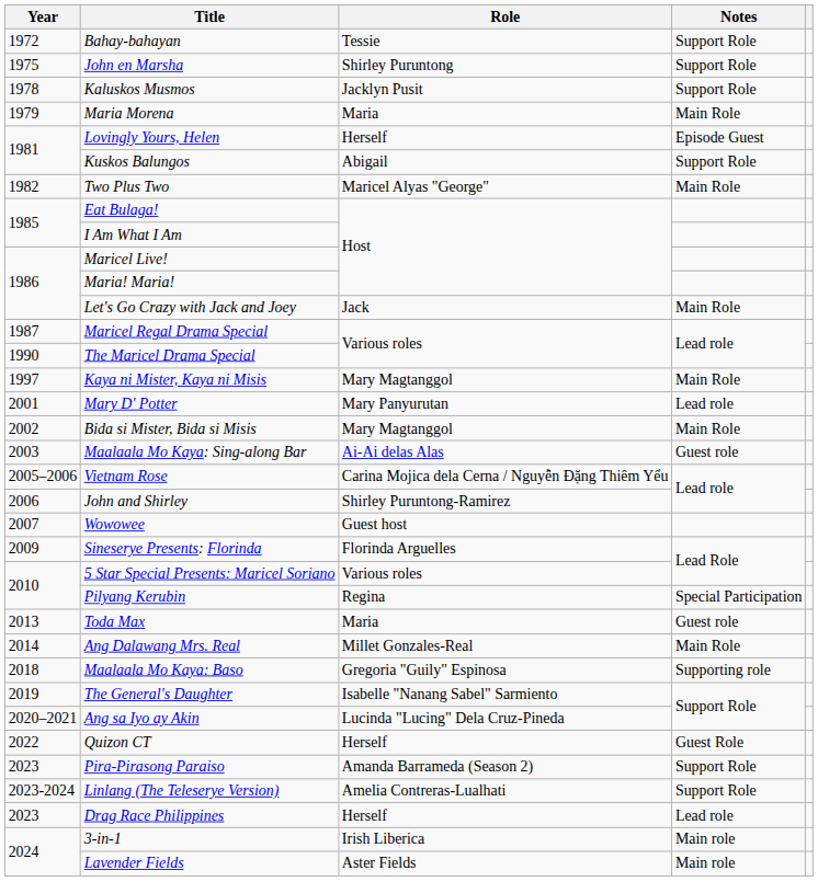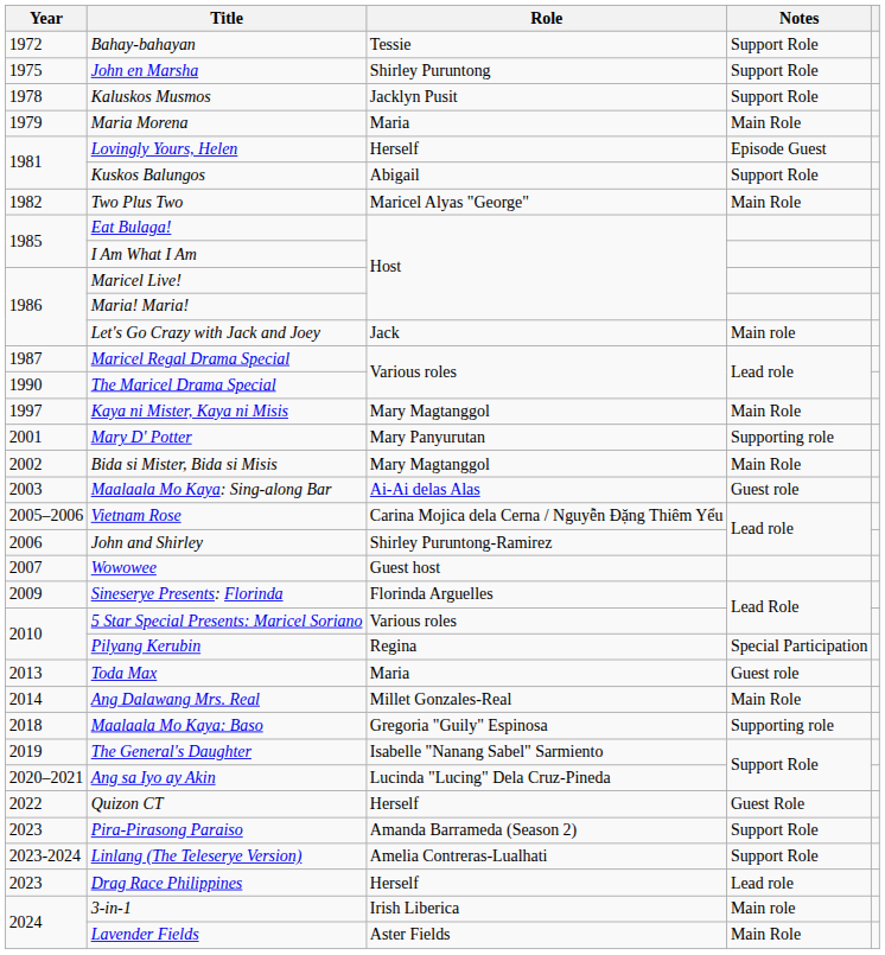 <table class="wikitable sortable plainrowheaders">
 <tr style="background:#ccc; text-align:center;">
 <th scope="col">Year</th>
 <th scope="col">Title</th>
 <th scope="col">Role</th>
 <th scope="col" class="unsortable">Notes</th>
 <th scope="col" class="unsortable"></th>
 </tr>
 <tr>
 <td>1972</td>
 <td><em>Bahay-bahayan</em></td>
 <td>Tessie</td>
 <td>Support Role</td>
 <td></td>
 </tr>
 <tr>
 <td>1975</td>
 <td><em><a href='#'>John en Marsha</a></em></td>
 <td>Shirley Puruntong</td>
 <td>Support Role</td>
 <td></td>
 </tr>
 <tr>
 <td>1978</td>
 <td><em>Kaluskos Musmos</em></td>
 <td>Jacklyn Pusit</td>
 <td>Support Role</td>
 <td></td>
 </tr>
 <tr>
 <td>1979</td>
 <td><em>Maria Morena</em></td>
 <td>Maria</td>
 <td>Main Role</td>
 <td></td>
 </tr>
 <tr>
 <td rowspan="2">1981</td>
 <td><em><a href='#'>Lovingly Yours, Helen</a></em></td>
 <td>Herself</td>
 <td>Episode Guest</td>
 <td></td>
 </tr>
 <tr>
 <td><em>Kuskos Balungos</em></td>
 <td>Abigail</td>
 <td>Support Role</td>
 <td></td>
 </tr>
 <tr>
 <td>1982</td>
 <td><em>Two Plus Two</em></td>
 <td>Maricel Alyas "George"</td>
 <td>Main Role</td>
 <td></td>
 </tr>
 <tr>
 <td rowspan="2">1985</td>
 <td><em><a href='#'>Eat Bulaga!</a></em></td>
 <td rowspan="4">Host</td>
 <td></td>
 <td></td>
 </tr>
 <tr>
 <td><em>I Am What I Am</em></td>
 <td></td>
 <td></td>
 </tr>
 <tr>
 <td rowspan="3">1986</td>
 <td><em>Maricel Live!</em></td>
 <td></td>
 <td></td>
 </tr>
 <tr>
 <td><em>Maria! Maria!</em></td>
 <td></td>
 <td></td>
 </tr>
 <tr>
 <td><em>Let's Go Crazy with Jack and Joey</em></td>
 <td>Jack</td>
-<td>Main Role</td>
+<td>Main role</td>
 <td></td>
 </tr>
 <tr>
 <td>1987</td>
 <td><em><a href='#'>Maricel Regal Drama Special</a></em></td>
 <td rowspan="2">Various roles</td>
 <td rowspan="2">Lead role</td>
 <td></td>
 </tr>
 <tr>
 <td>1990</td>
 <td><em><a href='#'>The Maricel Drama Special</a></em></td>
 <td></td>
 </tr>
 <tr>
 <td>1997</td>
 <td><em><a href='#'>Kaya ni Mister, Kaya ni Misis</a></em></td>
 <td>Mary Magtanggol</td>
 <td>Main Role</td>
 <td></td>
 </tr>
 <tr>
 <td>2001</td>
 <td><em><a href='#'>Mary D' Potter</a></em></td>
 <td>Mary Panyurutan</td>
-<td>Lead role</td>
+<td>Supporting role</td>
 <td></td>
 </tr>
 <tr>
 <td>2002</td>
 <td><em>Bida si Mister, Bida si Misis</em></td>
 <td>Mary Magtanggol</td>
 <td>Main Role</td>
 <td></td>
 </tr>
 <tr>
 <td>2003</td>
 <td><em><a href='#'>Maalaala Mo Kaya</a>: Sing-along Bar</em></td>
 <td><a href='#'>Ai-Ai delas Alas</a></td>
 <td>Guest role</td>
 <td></td>
 </tr>
 <tr>
 <td>2005–2006</td>
 <td><em><a href='#'>Vietnam Rose</a></em></td>
 <td>Carina Mojica dela Cerna / Nguyễn Đặng Thiêm Yểu</td>
 <td rowspan="2">Lead role</td>
 <td></td>
 </tr>
 <tr>
 <td>2006</td>
 <td><em>John and Shirley</em></td>
 <td>Shirley Puruntong-Ramirez</td>
 <td></td>
 </tr>
 <tr>
 <td>2007</td>
 <td><em><a href='#'>Wowowee</a></em></td>
 <td>Guest host</td>
 <td></td>
 <td></td>
 </tr>
 <tr>
 <td>2009</td>
 <td><em><a href='#'>Sineserye Presents</a>: <a href='#'>Florinda</a></em></td>
 <td>Florinda Arguelles</td>
 <td rowspan="2">Lead Role</td>
 <td></td>
 </tr>
 <tr>
 <td rowspan="2">2010</td>
 <td><em><a href='#'>5 Star Special Presents: Maricel Soriano</a></em></td>
 <td>Various roles</td>
 <td></td>
 </tr>
 <tr>
 <td><em><a href='#'>Pilyang Kerubin</a></em></td>
 <td>Regina</td>
 <td>Special Participation</td>
 <td></td>
 </tr>
 <tr>
 <td>2013</td>
 <td><em><a href='#'>Toda Max</a></em></td>
 <td>Maria</td>
 <td>Guest role</td>
 <td></td>
 </tr>
 <tr>
 <td>2014</td>
 <td><em><a href='#'>Ang Dalawang Mrs. Real</a></em></td>
 <td>Millet Gonzales-Real</td>
 <td>Main Role</td>
 <td></td>
 </tr>
 <tr>
 <td>2018</td>
 <td><em><a href='#'>Maalaala Mo Kaya: Baso</a></em></td>
 <td>Gregoria "Guily" Espinosa</td>
 <td>Supporting role</td>
 <td></td>
 </tr>
 <tr>
 <td>2019</td>
 <td><em><a href='#'>The General's Daughter</a></em></td>
 <td>Isabelle "Nanang Sabel" Sarmiento</td>
 <td rowspan="2">Support Role</td>
 <td></td>
 </tr>
 <tr>
 <td>2020–2021</td>
 <td><em><a href='#'>Ang sa Iyo ay Akin</a></em></td>
 <td>Lucinda "Lucing" Dela Cruz-Pineda</td>
 <td></td>
 </tr>
 <tr>
 <td>2022</td>
 <td><em>Quizon CT</em></td>
 <td>Herself</td>
 <td>Guest Role</td>
 <td></td>
 </tr>
 <tr>
 <td>2023</td>
 <td><em><a href='#'>Pira-Pirasong Paraiso</a></em></td>
 <td>Amanda Barrameda (Season 2)</td>
 <td>Support Role</td>
 <td></td>
 </tr>
 <tr>
 <td>2023-2024</td>
 <td><em><a href='#'>Linlang (The Teleserye Version)</a></em></td>
 <td>Amelia Contreras-Lualhati</td>
 <td>Support Role</td>
 <td></td>
 </tr>
 <tr>
 <td>2023</td>
 <td><em><a href='#'>Drag Race Philippines</a></em></td>
 <td>Herself</td>
 <td>Lead role</td>
 <td></td>
 </tr>
 <tr>
 <td rowspan="2">2024</td>
 <td><em>3-in-1</em></td>
 <td>Irish Liberica</td>
 <td>Main role</td>
 <td></td>
 </tr>
 <tr>
 <td><em><a href='#'>Lavender Fields</a></em></td>
 <td>Aster Fields</td>
-<td>Main role</td>
+<td>Main Role</td>
 <td></td>
 </tr>
 </table>
